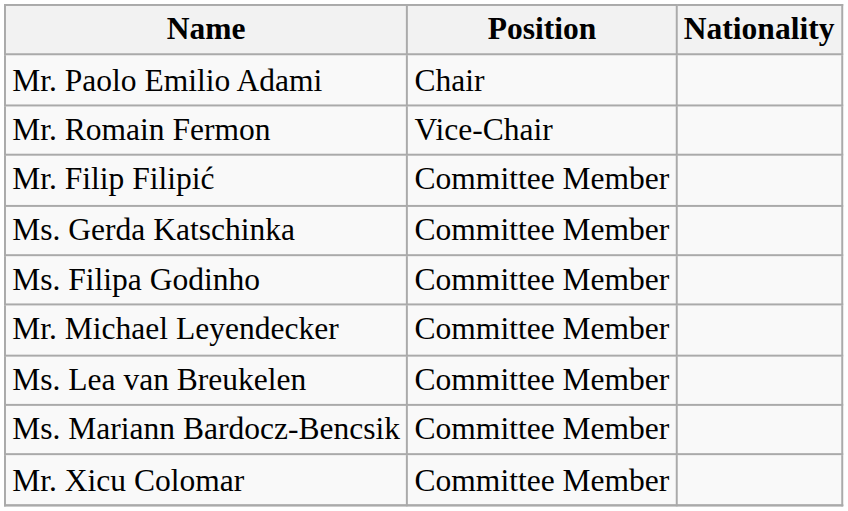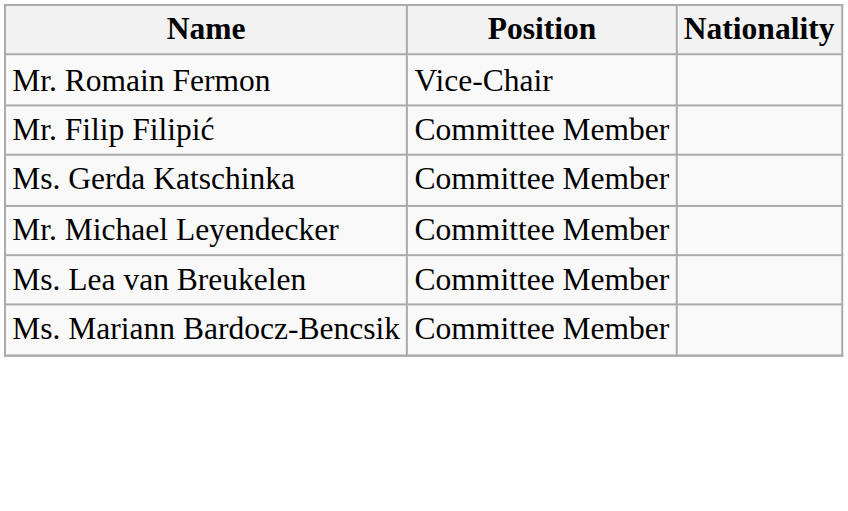 <table class="wikitable">
 <tr>
 <th>Name</th>
 <th>Position</th>
 <th>Nationality</th>
-</tr>
-<tr>
-<td>Mr. Paolo  Emilio  Adami</td>
-<td>Chair</td>
-<td></td>
 </tr>
 <tr>
 <td>Mr. Romain Fermon</td>
 <td>Vice-Chair</td>
 <td></td>
 </tr>
 <tr>
 <td>Mr. Filip Filipić</td>
 <td>Committee Member</td>
 <td></td>
 </tr>
 <tr>
 <td>Ms. Gerda Katschinka</td>
-<td>Committee Member</td>
-<td></td>
-</tr>
-<tr>
-<td>Ms. Filipa Godinho</td>
 <td>Committee Member</td>
 <td></td>
 </tr>
 <tr>
 <td>Mr. Michael Leyendecker</td>
 <td>Committee Member</td>
 <td></td>
 </tr>
 <tr>
 <td>Ms. Lea van Breukelen</td>
 <td>Committee Member</td>
 <td></td>
 </tr>
 <tr>
 <td>Ms. Mariann Bardocz-Bencsik</td>
 <td>Committee Member</td>
 <td></td>
 </tr>
 <tr>
-<td>Mr. Xicu Colomar</td>
-<td>Committee Member</td>
-<td></td>
-</tr>
-<tr>
 </tr>
 </table>
